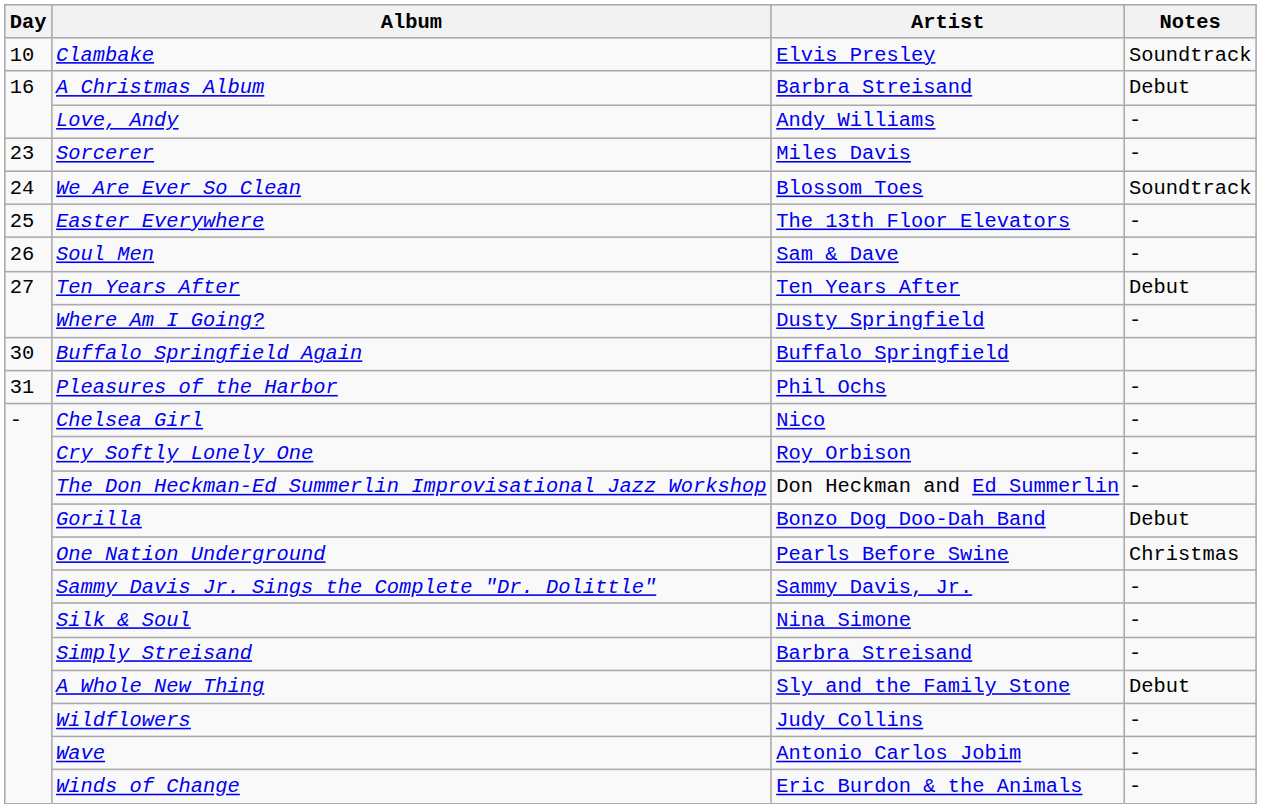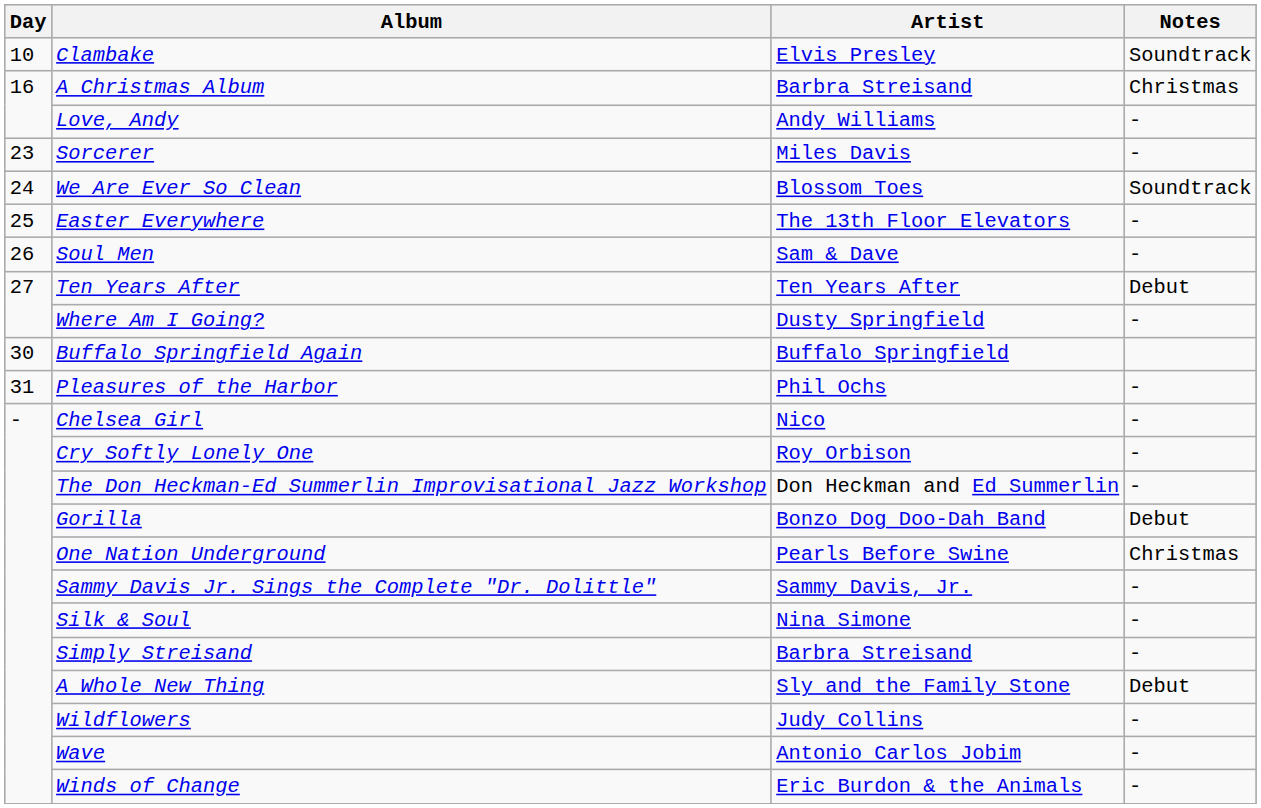 <table class="wikitable">
 <tr>
 <th>Day</th>
 <th>Album</th>
 <th>Artist</th>
 <th>Notes</th>
 </tr>
 <tr>
 <td rowspan="1" valign="top">10</td>
 <td><em><a href='#'>Clambake</a></em></td>
 <td><a href='#'>Elvis Presley</a></td>
 <td>Soundtrack</td>
 </tr>
 <tr>
 <td rowspan="2" valign="top">16</td>
 <td><em><a href='#'>A Christmas Album</a></em></td>
 <td><a href='#'>Barbra Streisand</a></td>
-<td>Debut</td>
+<td>Christmas</td>
 </tr>
 <tr>
 <td><em><a href='#'>Love, Andy</a></em></td>
 <td><a href='#'>Andy Williams</a></td>
 <td>-</td>
 </tr>
 <tr>
 <td rowspan="1" valign="top">23</td>
 <td><em><a href='#'>Sorcerer</a></em></td>
 <td><a href='#'>Miles Davis</a></td>
 <td>-</td>
 </tr>
 <tr>
 <td rowspan="1" valign="top">24</td>
 <td><em><a href='#'>We Are Ever So Clean</a></em></td>
 <td><a href='#'>Blossom Toes</a></td>
 <td>Soundtrack</td>
 </tr>
 <tr>
 <td rowspan="1" valign="top">25</td>
 <td><em><a href='#'>Easter Everywhere</a></em></td>
 <td><a href='#'>The 13th Floor Elevators</a></td>
 <td>-</td>
 </tr>
 <tr>
 <td rowspan="1" valign="top">26</td>
 <td><em><a href='#'>Soul Men</a></em></td>
 <td><a href='#'>Sam & Dave</a></td>
 <td>-</td>
 </tr>
 <tr>
 <td rowspan="2" valign="top">27</td>
 <td><em><a href='#'>Ten Years After</a></em></td>
 <td><a href='#'>Ten Years After</a></td>
 <td>Debut</td>
 </tr>
 <tr>
 <td><em><a href='#'>Where Am I Going?</a></em></td>
 <td><a href='#'>Dusty Springfield</a></td>
 <td>-</td>
 </tr>
 <tr>
 <td rowspan="1" valign="top">30</td>
 <td><em><a href='#'>Buffalo Springfield Again</a></em></td>
 <td><a href='#'>Buffalo Springfield</a></td>
 <td></td>
 </tr>
 <tr>
 <td rowspan="1" valign="top">31</td>
 <td><em><a href='#'>Pleasures of the Harbor</a></em></td>
 <td><a href='#'>Phil Ochs</a></td>
 <td>-</td>
 </tr>
 <tr>
 <td rowspan="12" valign="top">-</td>
 <td><em><a href='#'>Chelsea Girl</a></em></td>
 <td><a href='#'>Nico</a></td>
 <td>-</td>
 </tr>
 <tr>
 <td><em><a href='#'>Cry Softly Lonely One</a></em></td>
 <td><a href='#'>Roy Orbison</a></td>
 <td>-</td>
 </tr>
 <tr>
 <td><em><a href='#'>The Don Heckman-Ed Summerlin Improvisational Jazz Workshop</a></em></td>
 <td>Don Heckman and <a href='#'>Ed Summerlin</a></td>
 <td>-</td>
 </tr>
 <tr>
 <td><em><a href='#'>Gorilla</a></em></td>
 <td><a href='#'>Bonzo Dog Doo-Dah Band</a></td>
 <td>Debut</td>
 </tr>
 <tr>
 <td><em><a href='#'>One Nation Underground</a></em></td>
 <td><a href='#'>Pearls Before Swine</a></td>
 <td>Christmas</td>
 </tr>
 <tr>
 <td><em><a href='#'>Sammy Davis Jr. Sings the Complete "Dr. Dolittle"</a></em></td>
 <td><a href='#'>Sammy Davis, Jr.</a></td>
 <td>-</td>
 </tr>
 <tr>
 <td><em><a href='#'>Silk & Soul</a></em></td>
 <td><a href='#'>Nina Simone</a></td>
 <td>-</td>
 </tr>
 <tr>
 <td><em><a href='#'>Simply Streisand</a></em></td>
 <td><a href='#'>Barbra Streisand</a></td>
 <td>-</td>
 </tr>
 <tr>
 <td><em><a href='#'>A Whole New Thing</a></em></td>
 <td><a href='#'>Sly and the Family Stone</a></td>
 <td>Debut</td>
 </tr>
 <tr>
 <td><em><a href='#'>Wildflowers</a></em></td>
 <td><a href='#'>Judy Collins</a></td>
 <td>-</td>
 </tr>
 <tr>
 <td><em><a href='#'>Wave</a></em></td>
 <td><a href='#'>Antonio Carlos Jobim</a></td>
 <td>-</td>
 </tr>
 <tr>
 <td><em><a href='#'>Winds of Change</a></em></td>
 <td><a href='#'>Eric Burdon & the Animals</a></td>
 <td>-</td>
 </tr>
 <tr>
 </tr>
 </table>
